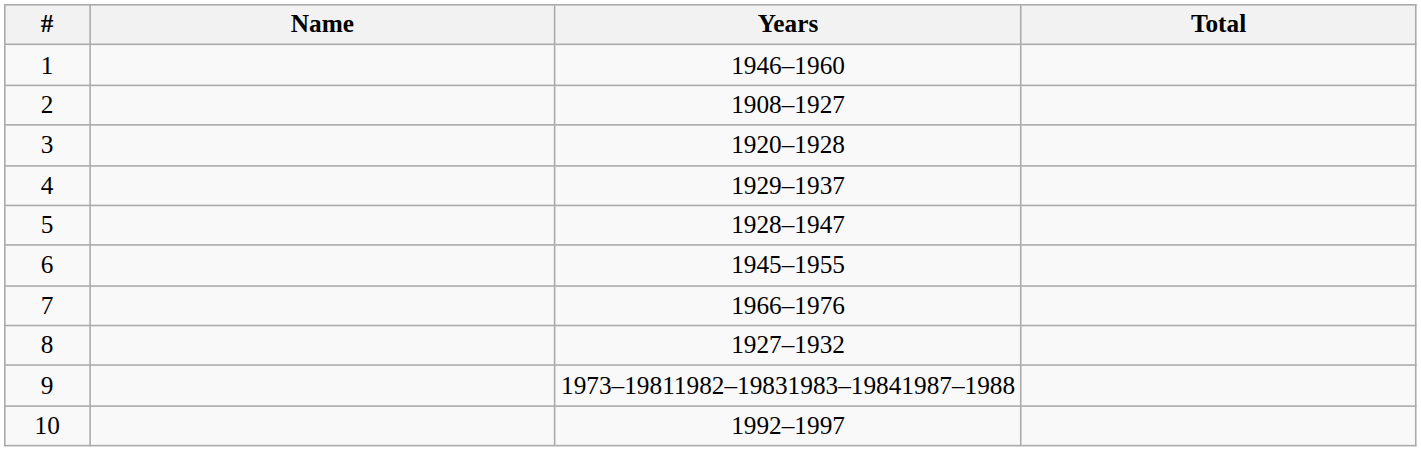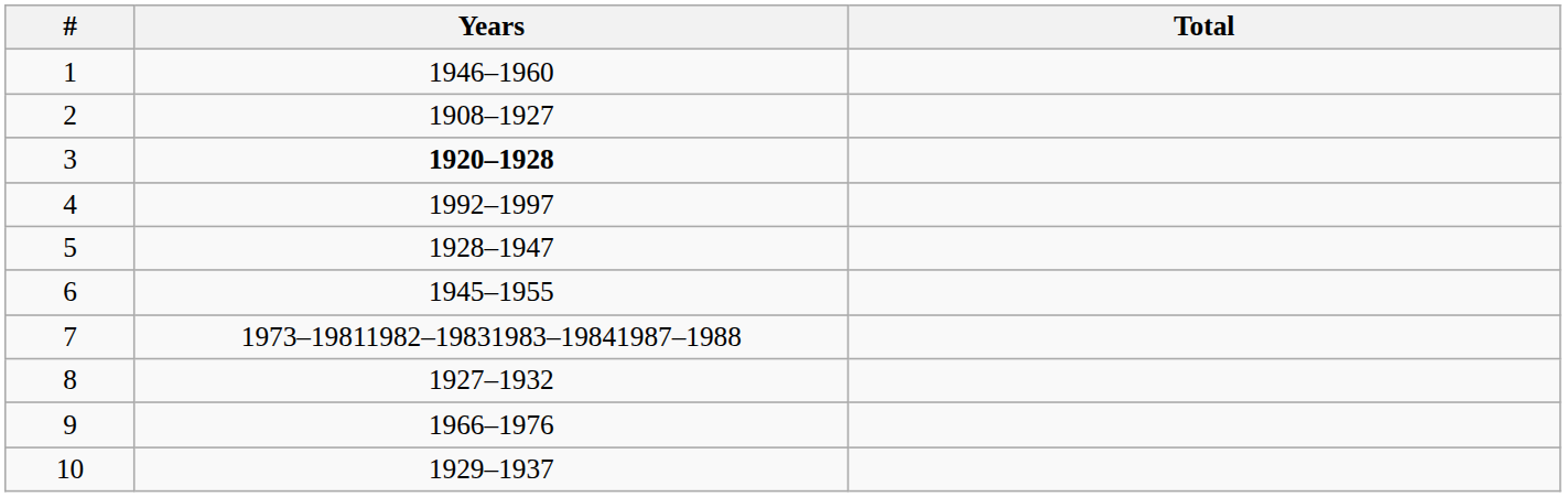 <table class="wikitable sortable" style="text-align: center;">
 <tr>
 <th width=6%>#</th>
-<th width=33%>Name</th>
 <th width=33%>Years</th>
 <th width=33%>Total</th>
 </tr>
 <tr>
 <td>1</td>
-<td style="text-align:left;"> </td>
 <td>1946–1960</td>
 <td></td>
 </tr>
 <tr>
 <td>2</td>
-<td style="text-align:left;"> </td>
 <td>1908–1927</td>
 <td></td>
 </tr>
 <tr>
 <td>3</td>
-<td style="text-align:left;"> </td>
-<td>1920–1928</td>
+<td><strong>1920–1928</strong></td>
 <td></td>
 </tr>
 <tr>
 <td>4</td>
-<td style="text-align:left;"> </td>
-<td>1929–1937</td>
+<td>1992–1997</td>
 <td></td>
 </tr>
 <tr>
 <td>5</td>
-<td style="text-align:left;"> </td>
 <td>1928–1947</td>
 <td></td>
 </tr>
 <tr>
 <td>6</td>
-<td style="text-align:left;"> </td>
 <td>1945–1955</td>
 <td></td>
 </tr>
 <tr>
 <td>7</td>
-<td style="text-align:left;"> </td>
-<td>1966–1976</td>
+<td>1973–19811982–19831983–19841987–1988</td>
 <td></td>
 </tr>
 <tr>
 <td>8</td>
-<td style="text-align:left;"> </td>
 <td>1927–1932</td>
 <td></td>
 </tr>
 <tr>
 <td>9</td>
-<td style="text-align:left;"> </td>
-<td>1973–19811982–19831983–19841987–1988</td>
+<td>1966–1976</td>
 <td></td>
 </tr>
 <tr>
 <td>10</td>
-<td style="text-align:left;"> </td>
-<td>1992–1997</td>
+<td>1929–1937</td>
 <td></td>
 </tr>
 </table>
